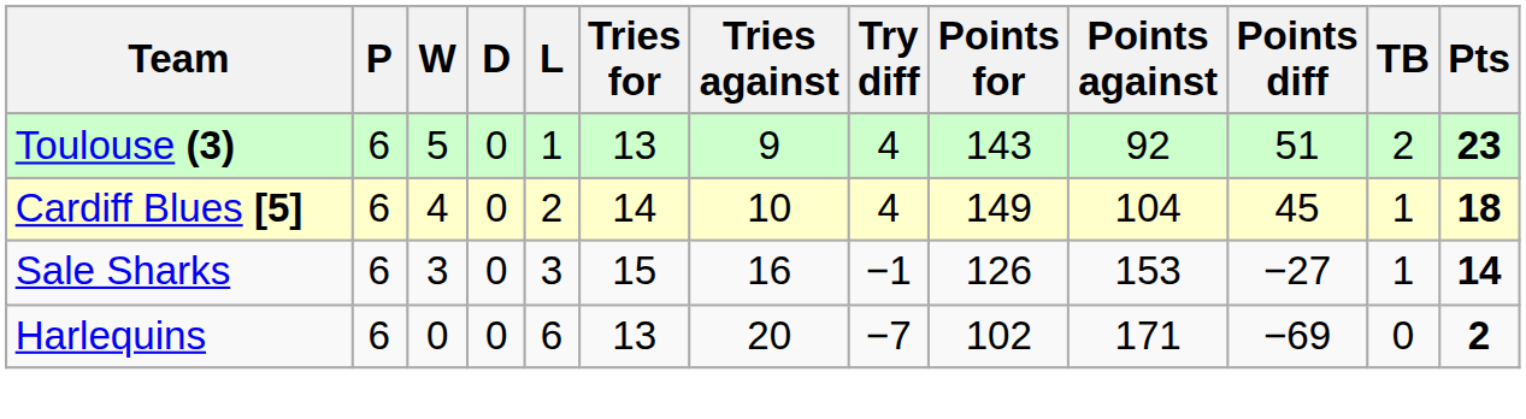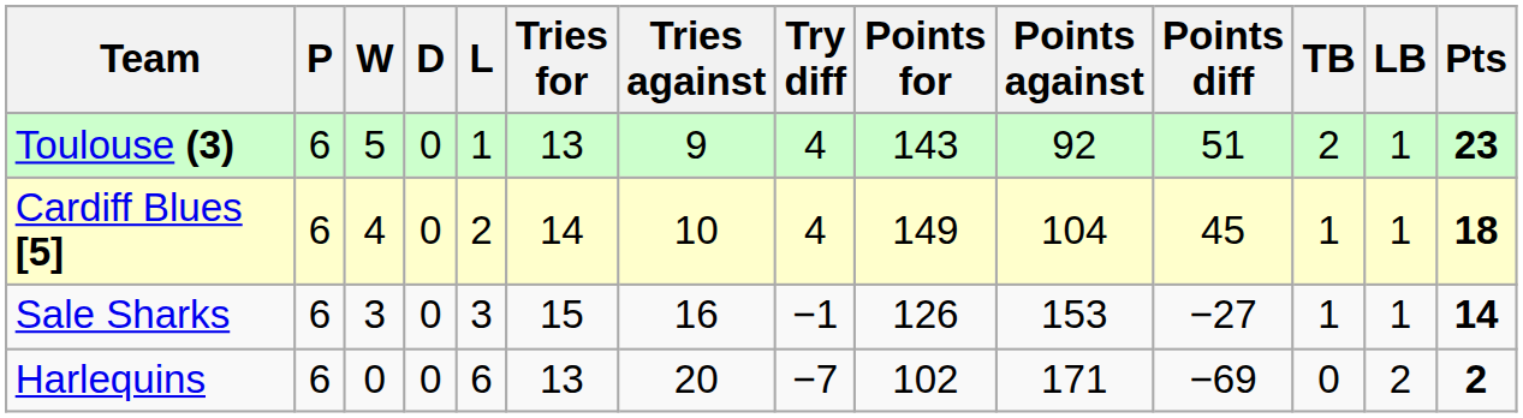 <table class="wikitable" style="text-align: center;">
 <tr>
 <th width="200">Team</th>
 <th width="20">P</th>
 <th width="20">W</th>
 <th width="20">D</th>
 <th width="20">L</th>
 <th width="20">Tries for</th>
 <th width="20">Tries against</th>
 <th width="20">Try diff</th>
 <th width="20">Points for</th>
 <th width="20">Points against</th>
 <th width="25">Points diff</th>
 <th width="20">TB</th>
+<th width="20">LB</th>
 <th width="20">Pts</th>
 </tr>
 <tr bgcolor=#ccffcc>
 <td align=left> <a href='#'>Toulouse</a> <strong>(3)</strong></td>
 <td>6</td>
 <td>5</td>
 <td>0</td>
 <td>1</td>
 <td>13</td>
 <td>9</td>
 <td>4</td>
 <td>143</td>
 <td>92</td>
 <td>51</td>
 <td>2</td>
+<td>1</td>
 <td><strong>23</strong></td>
 </tr>
 <tr bgcolor="#ffffcc">
 <td align=left> <a href='#'>Cardiff Blues</a> <strong>[5]</strong></td>
 <td>6</td>
 <td>4</td>
 <td>0</td>
 <td>2</td>
 <td>14</td>
 <td>10</td>
 <td>4</td>
 <td>149</td>
 <td>104</td>
 <td>45</td>
+<td>1</td>
 <td>1</td>
 <td><strong>18</strong></td>
 </tr>
 <tr>
 <td align=left> <a href='#'>Sale Sharks</a></td>
 <td>6</td>
 <td>3</td>
 <td>0</td>
 <td>3</td>
 <td>15</td>
 <td>16</td>
 <td>−1</td>
 <td>126</td>
 <td>153</td>
 <td>−27</td>
 <td>1</td>
+<td>1</td>
 <td><strong>14</strong></td>
 </tr>
 <tr>
 <td align=left> <a href='#'>Harlequins</a></td>
 <td>6</td>
 <td>0</td>
 <td>0</td>
 <td>6</td>
 <td>13</td>
 <td>20</td>
 <td>−7</td>
 <td>102</td>
 <td>171</td>
 <td>−69</td>
 <td>0</td>
+<td>2</td>
 <td><strong>2</strong></td>
 </tr>
 </table>
